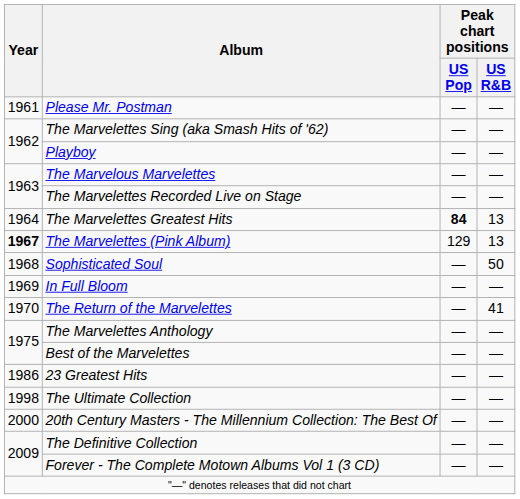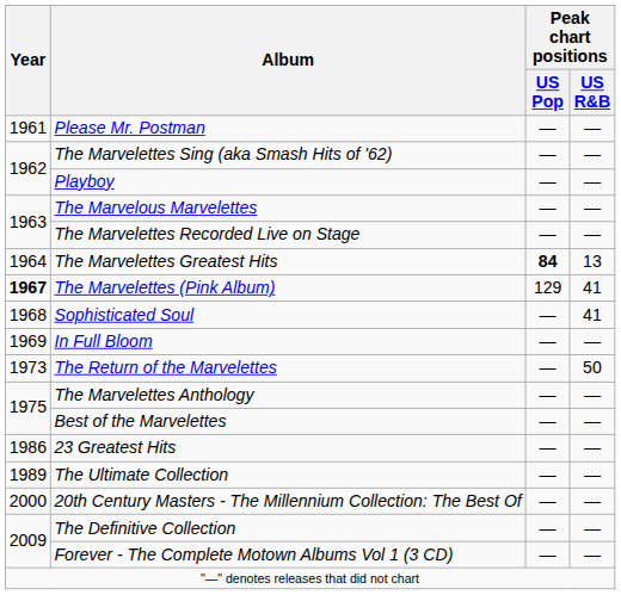 <table class="wikitable">
 <tr>
 <th rowspan="2">Year</th>
 <th rowspan="2">Album</th>
 <th colspan="4">Peak chart positions</th>
 </tr>
 <tr>
 <th width="35"><a href='#'>US Pop</a><br></th>
 <th width="35"><a href='#'>US R&B</a><br></th>
 </tr>
 <tr>
 <td>1961</td>
 <td><em><a href='#'>Please Mr. Postman</a></em></td>
 <td style="text-align:center;">—</td>
 <td style="text-align:center;">—</td>
 </tr>
 <tr>
 <td rowspan="2">1962</td>
 <td><em>The Marvelettes Sing (aka Smash Hits of '62)</em></td>
 <td style="text-align:center;">—</td>
 <td style="text-align:center;">—</td>
 </tr>
 <tr>
 <td><em><a href='#'>Playboy</a></em></td>
 <td style="text-align:center;">—</td>
 <td style="text-align:center;">—</td>
 </tr>
 <tr>
 <td rowspan="2">1963</td>
 <td><em><a href='#'>The Marvelous Marvelettes</a></em></td>
 <td style="text-align:center;">—</td>
 <td style="text-align:center;">—</td>
 </tr>
 <tr>
 <td><em>The Marvelettes Recorded Live on Stage</em></td>
 <td style="text-align:center;">—</td>
 <td style="text-align:center;">—</td>
 </tr>
 <tr>
 <td>1964</td>
 <td><em>The Marvelettes Greatest Hits</em></td>
 <td style="text-align:center;"><strong>84</strong></td>
 <td style="text-align:center;">13</td>
 </tr>
 <tr>
 <td><strong>1967</strong></td>
 <td><em><a href='#'>The Marvelettes (Pink Album)</a></em></td>
 <td style="text-align:center;">129</td>
-<td style="text-align:center;">13</td>
+<td style="text-align:center;">41</td>
 </tr>
 <tr>
 <td>1968</td>
 <td><em><a href='#'>Sophisticated Soul</a></em></td>
 <td style="text-align:center;">—</td>
-<td style="text-align:center;">50</td>
+<td style="text-align:center;">41</td>
 </tr>
 <tr>
 <td>1969</td>
 <td><em><a href='#'>In Full Bloom</a></em></td>
 <td style="text-align:center;">—</td>
 <td style="text-align:center;">—</td>
 </tr>
 <tr>
-<td>1970</td>
+<td>1973</td>
 <td><em><a href='#'>The Return of the Marvelettes</a></em></td>
 <td style="text-align:center;">—</td>
-<td style="text-align:center;">41</td>
+<td style="text-align:center;">50</td>
 </tr>
 <tr>
 <td rowspan="2">1975</td>
 <td><em>The Marvelettes Anthology</em></td>
 <td style="text-align:center;">—</td>
 <td style="text-align:center;">—</td>
 </tr>
 <tr>
 <td><em>Best of the Marvelettes</em></td>
 <td style="text-align:center;">—</td>
 <td style="text-align:center;">—</td>
 </tr>
 <tr>
 <td>1986</td>
 <td><em>23 Greatest Hits</em></td>
 <td style="text-align:center;">—</td>
 <td style="text-align:center;">—</td>
 </tr>
 <tr>
-<td>1998</td>
+<td>1989</td>
 <td><em>The Ultimate Collection</em></td>
 <td style="text-align:center;">—</td>
 <td style="text-align:center;">—</td>
 </tr>
 <tr>
 <td>2000</td>
 <td><em>20th Century Masters - The Millennium Collection: The Best Of</em></td>
 <td style="text-align:center;">—</td>
 <td style="text-align:center;">—</td>
 </tr>
 <tr>
 <td rowspan="2">2009</td>
 <td><em>The Definitive Collection</em></td>
 <td style="text-align:center;">—</td>
 <td style="text-align:center;">—</td>
 </tr>
 <tr>
 <td><em>Forever - The Complete Motown Albums Vol 1 (3 CD)</em></td>
 <td style="text-align:center;">—</td>
 <td style="text-align:center;">—</td>
 </tr>
 <tr>
 <td colspan="4" style="text-align:center; font-size:9pt;">"—" denotes releases that did not chart</td>
 </tr>
 </table>
